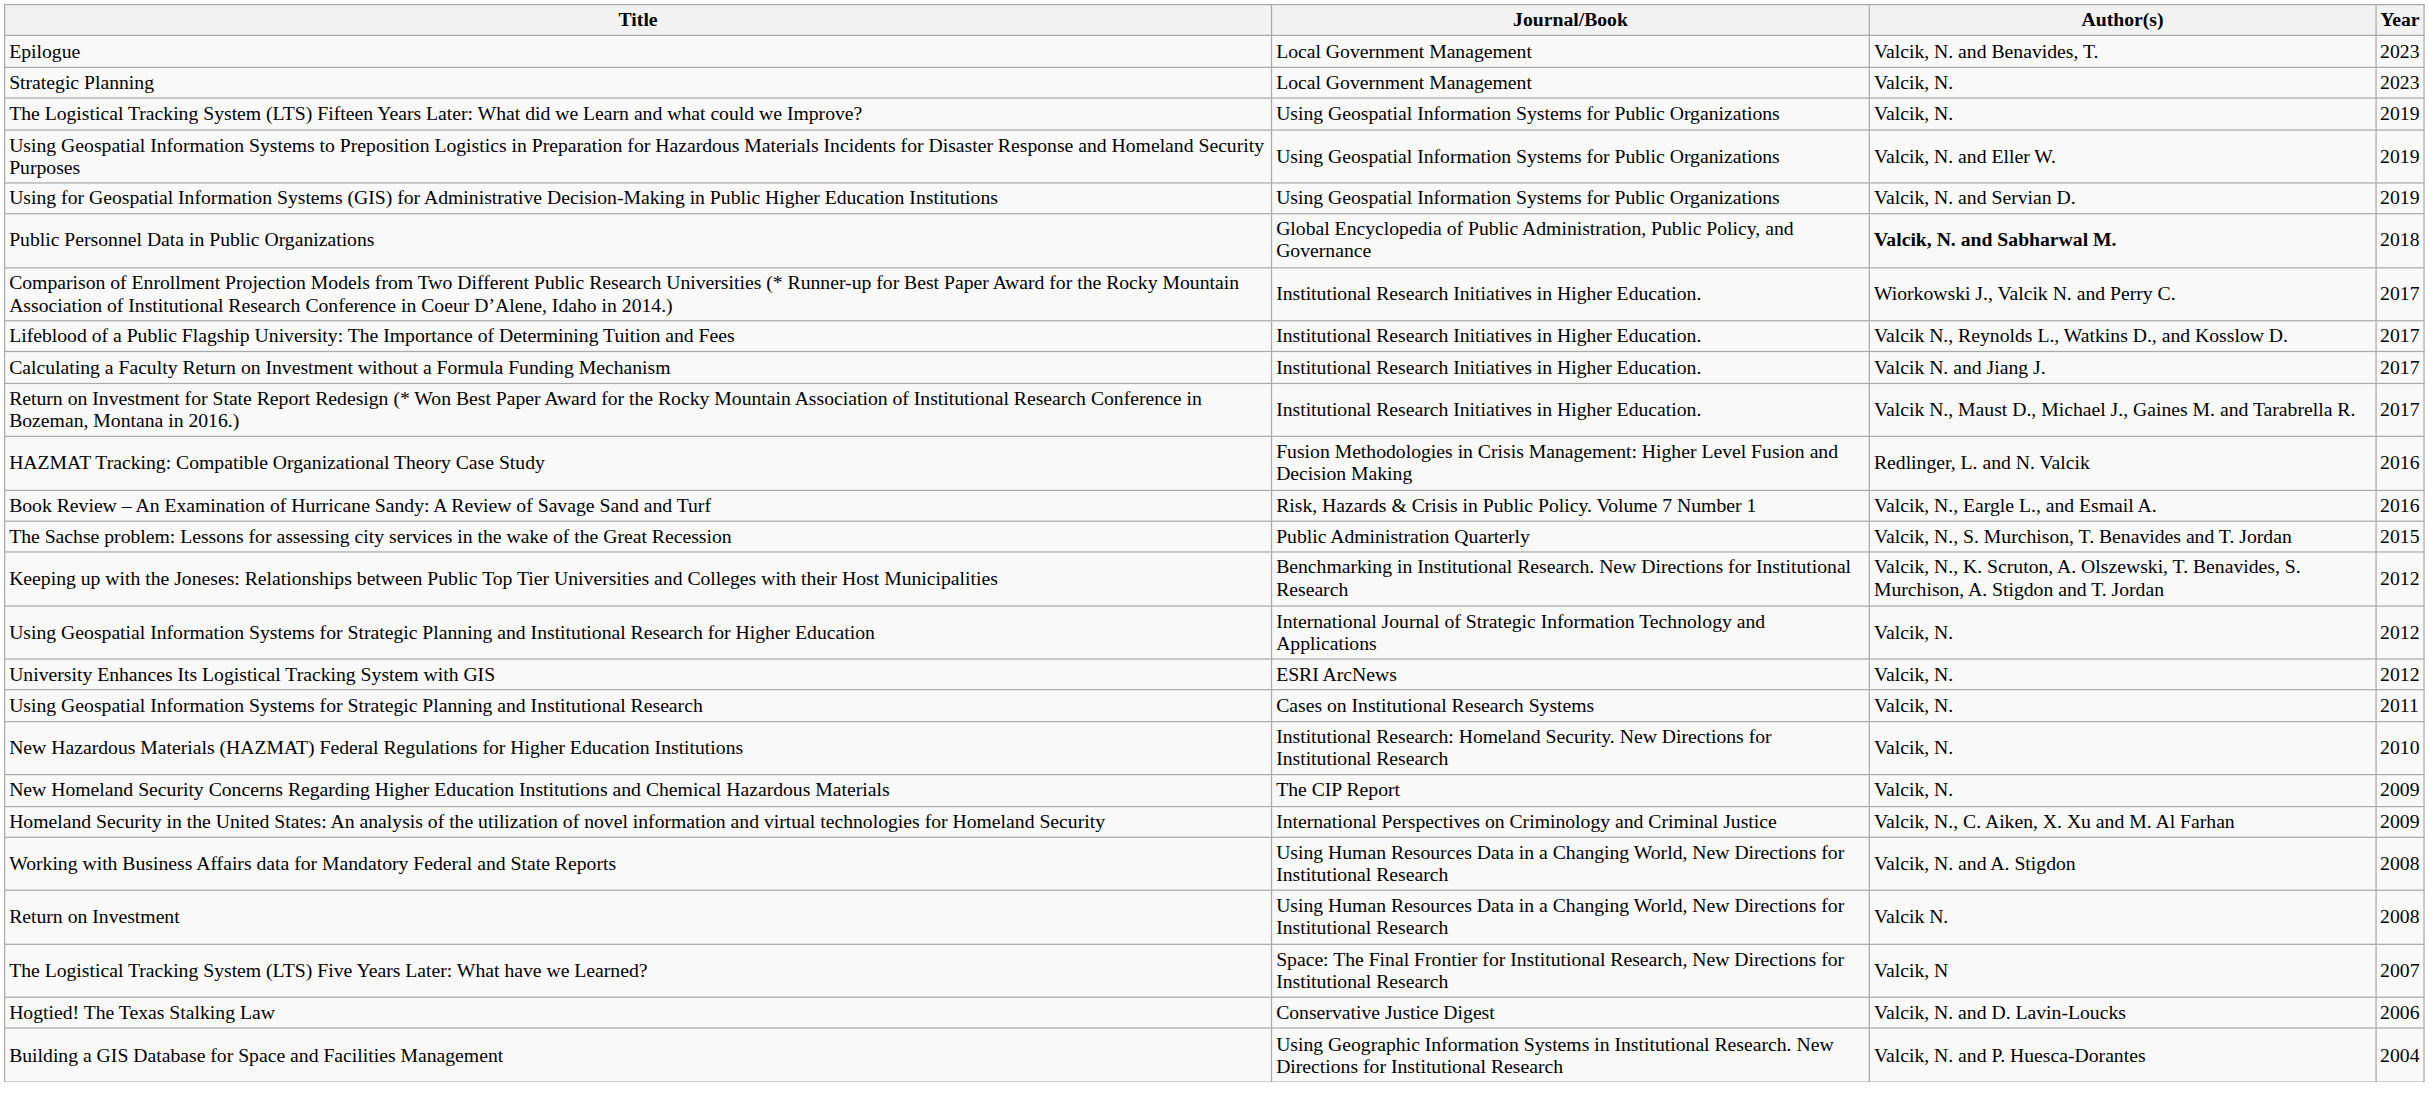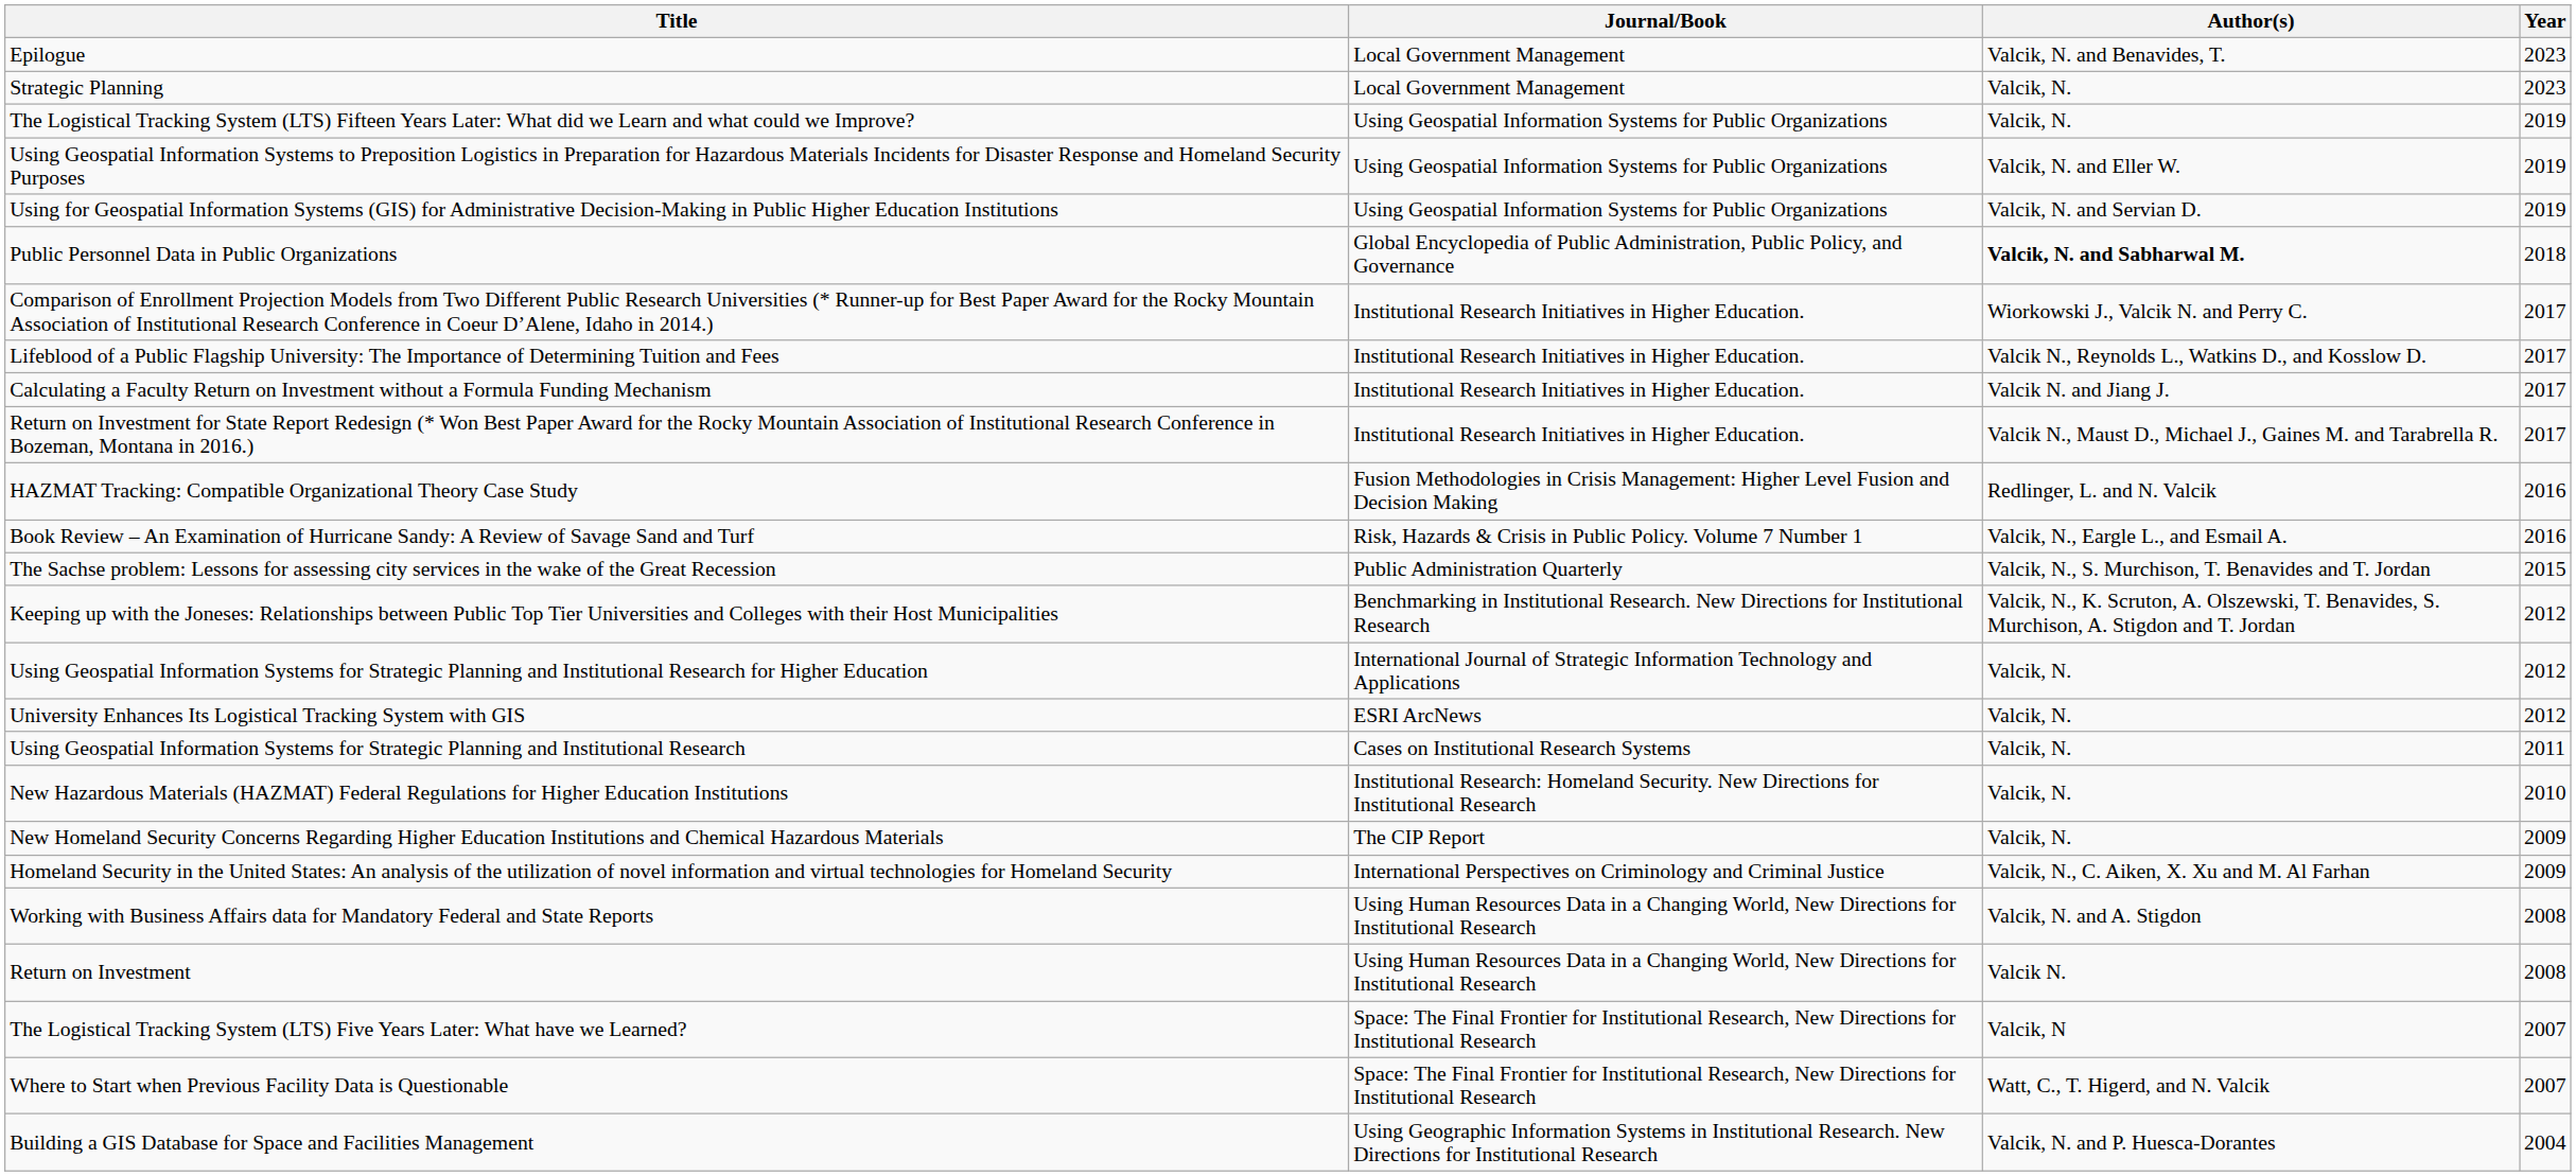 <table class="wikitable">
 <tr>
 <th>Title</th>
 <th>Journal/Book</th>
 <th>Author(s)</th>
 <th>Year</th>
 </tr>
 <tr>
 <td>Epilogue</td>
 <td>Local Government Management</td>
 <td>Valcik, N. and Benavides, T.</td>
 <td>2023</td>
 </tr>
 <tr>
 <td>Strategic Planning</td>
 <td>Local Government Management</td>
 <td>Valcik, N.</td>
 <td>2023</td>
 </tr>
 <tr>
 <td>The Logistical Tracking System (LTS) Fifteen Years Later: What did we Learn and what could we Improve?</td>
 <td>Using Geospatial Information Systems for Public Organizations</td>
 <td>Valcik, N.</td>
 <td>2019</td>
 </tr>
 <tr>
 <td>Using Geospatial Information Systems to Preposition Logistics in Preparation for Hazardous Materials Incidents for Disaster Response and Homeland Security Purposes</td>
 <td>Using Geospatial Information Systems for Public Organizations</td>
 <td>Valcik, N. and Eller W.</td>
 <td>2019</td>
 </tr>
 <tr>
 <td>Using for Geospatial Information Systems (GIS) for Administrative Decision-Making in Public Higher Education Institutions</td>
 <td>Using Geospatial Information Systems for Public Organizations</td>
 <td>Valcik, N. and Servian D.</td>
 <td>2019</td>
 </tr>
 <tr>
 <td>Public Personnel Data in Public Organizations</td>
 <td>Global Encyclopedia of Public Administration, Public Policy, and Governance</td>
 <td><strong>Valcik, N. and Sabharwal M.</strong></td>
 <td>2018</td>
 </tr>
 <tr>
 <td>Comparison of Enrollment Projection Models from Two Different Public Research Universities (* Runner-up for Best Paper Award for the Rocky Mountain Association of Institutional Research Conference in Coeur D’Alene, Idaho in 2014.)</td>
 <td>Institutional Research Initiatives in Higher Education.</td>
 <td>Wiorkowski J., Valcik N. and Perry C.</td>
 <td>2017</td>
 </tr>
 <tr>
 <td>Lifeblood of a Public Flagship University: The Importance of Determining Tuition and Fees</td>
 <td>Institutional Research Initiatives in Higher Education.</td>
 <td>Valcik N., Reynolds L., Watkins D., and Kosslow D.</td>
 <td>2017</td>
 </tr>
 <tr>
 <td>Calculating a Faculty Return on Investment without a Formula Funding Mechanism</td>
 <td>Institutional Research Initiatives in Higher Education.</td>
 <td>Valcik N. and Jiang J.</td>
 <td>2017</td>
 </tr>
 <tr>
 <td>Return on Investment for State Report Redesign (* Won Best Paper Award for the Rocky Mountain Association of Institutional Research Conference in Bozeman, Montana in 2016.)</td>
 <td>Institutional Research Initiatives in Higher Education.</td>
 <td>Valcik N., Maust D., Michael J., Gaines M. and Tarabrella R.</td>
 <td>2017</td>
 </tr>
 <tr>
 <td>HAZMAT Tracking: Compatible Organizational Theory Case Study</td>
 <td>Fusion Methodologies in Crisis Management: Higher Level Fusion and Decision Making</td>
 <td>Redlinger, L. and N. Valcik</td>
 <td>2016</td>
 </tr>
 <tr>
 <td>Book Review – An Examination of Hurricane Sandy: A Review of Savage Sand and Turf</td>
 <td>Risk, Hazards & Crisis in Public Policy. Volume 7 Number 1</td>
 <td>Valcik, N., Eargle L., and Esmail A.</td>
 <td>2016</td>
 </tr>
 <tr>
 <td>The Sachse problem: Lessons for assessing city services in the wake of the Great Recession</td>
 <td>Public Administration Quarterly</td>
 <td>Valcik, N., S. Murchison, T. Benavides and T. Jordan</td>
 <td>2015</td>
 </tr>
 <tr>
 <td>Keeping up with the Joneses: Relationships between Public Top Tier Universities and Colleges with their Host Municipalities</td>
 <td>Benchmarking in Institutional Research. New Directions for Institutional Research</td>
 <td>Valcik, N., K. Scruton, A. Olszewski, T. Benavides, S. Murchison, A. Stigdon and T. Jordan</td>
 <td>2012</td>
 </tr>
 <tr>
 <td>Using Geospatial Information Systems for Strategic Planning and Institutional Research for Higher Education</td>
 <td>International Journal of Strategic Information Technology and Applications</td>
 <td>Valcik, N.</td>
 <td>2012</td>
 </tr>
 <tr>
 <td>University Enhances Its Logistical Tracking System with GIS</td>
 <td>ESRI ArcNews</td>
 <td>Valcik, N.</td>
 <td>2012</td>
 </tr>
 <tr>
 <td>Using Geospatial Information Systems for Strategic Planning and Institutional Research</td>
 <td>Cases on Institutional Research Systems</td>
 <td>Valcik, N.</td>
 <td>2011</td>
 </tr>
 <tr>
 <td>New Hazardous Materials (HAZMAT) Federal Regulations for Higher Education Institutions</td>
 <td>Institutional Research: Homeland Security. New Directions for Institutional Research</td>
 <td>Valcik, N.</td>
 <td>2010</td>
 </tr>
 <tr>
 <td>New Homeland Security Concerns Regarding Higher Education Institutions and Chemical Hazardous Materials</td>
 <td>The CIP Report</td>
 <td>Valcik, N.</td>
 <td>2009</td>
 </tr>
 <tr>
 <td>Homeland Security in the United States: An analysis of the utilization of novel information and virtual technologies for Homeland Security</td>
 <td>International Perspectives on Criminology and Criminal Justice</td>
 <td>Valcik, N., C. Aiken, X. Xu and M. Al Farhan</td>
 <td>2009</td>
 </tr>
 <tr>
 <td>Working with Business Affairs data for Mandatory Federal and State Reports</td>
 <td>Using Human Resources Data in a Changing World, New Directions for Institutional Research</td>
 <td>Valcik, N. and A. Stigdon</td>
 <td>2008</td>
 </tr>
 <tr>
 <td>Return on Investment</td>
 <td>Using Human Resources Data in a Changing World, New Directions for Institutional Research</td>
 <td>Valcik N.</td>
 <td>2008</td>
 </tr>
 <tr>
 <td>The Logistical Tracking System (LTS) Five Years Later: What have we Learned?</td>
 <td>Space: The Final Frontier for Institutional Research, New Directions for Institutional Research</td>
 <td>Valcik, N</td>
 <td>2007</td>
 </tr>
 <tr>
-<td>Hogtied! The Texas Stalking Law</td>
-<td>Conservative Justice Digest</td>
-<td>Valcik, N. and D. Lavin-Loucks</td>
-<td>2006</td>
+<td>Where to Start when Previous Facility Data is Questionable</td>
+<td>Space: The Final Frontier for Institutional Research, New Directions for Institutional Research</td>
+<td>Watt, C., T. Higerd, and N. Valcik</td>
+<td>2007</td>
 </tr>
 <tr>
 <td>Building a GIS Database for Space and Facilities Management</td>
 <td>Using Geographic Information Systems in Institutional Research. New Directions for Institutional Research</td>
 <td>Valcik, N. and P. Huesca-Dorantes</td>
 <td>2004</td>
 </tr>
 </table>
